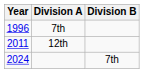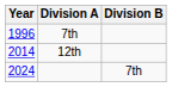 <table class="wikitable" style="text-align:center">
 <tr>
 <th>Year</th>
 <th>Division A</th>
 <th>Division B</th>
 </tr>
 <tr>
 <td><a href='#'>1996</a></td>
 <td>7th</td>
 <td></td>
 </tr>
 <tr>
-<td><a href='#'>2011</a></td>
+<td><a href='#'>2014</a></td>
 <td>12th</td>
 <td></td>
 </tr>
 <tr>
 <td><a href='#'>2024</a></td>
 <td></td>
 <td>7th</td>
 </tr>
 </table>
